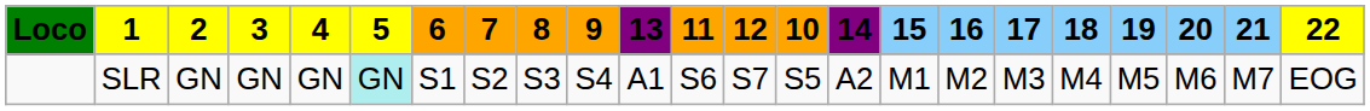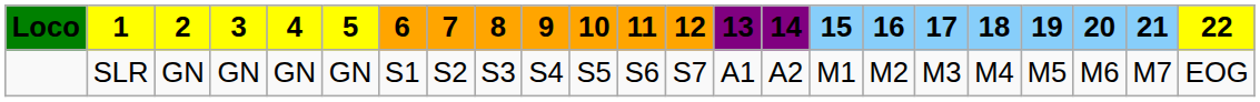 <table class="wikitable plainrowheaders unsortable" style="text-align:center">
 <tr>
 <th rowspan="1" scope="col" style="background:green;">Loco</th>
 <th rowspan="1" scope="col" style="background:yellow;">1</th>
 <th rowspan="1" scope="col" style="background:yellow;">2</th>
 <th rowspan="1" scope="col" style="background:yellow;">3</th>
 <th rowspan="1" scope="col" style="background:yellow;">4</th>
 <th rowspan="1" scope="col" style="background:yellow;">5</th>
 <th rowspan="1" scope="col" style="background:orange;">6</th>
 <th rowspan="1" scope="col" style="background:orange;">7</th>
 <th rowspan="1" scope="col" style="background:orange;">8</th>
 <th rowspan="1" scope="col" style="background:orange;">9</th>
-<th rowspan="1" scope="col" style="background:purple;">13</th>
+<th rowspan="1" scope="col" style="background:orange;">10</th>
 <th rowspan="1" scope="col" style="background:orange;">11</th>
 <th rowspan="1" scope="col" style="background:orange;">12</th>
-<th rowspan="1" scope="col" style="background:orange;">10</th>
+<th rowspan="1" scope="col" style="background:purple;">13</th>
 <th rowspan="1" scope="col" style="background:purple;">14</th>
 <th rowspan="1" scope="col" style="background:lightskyblue;">15</th>
 <th rowspan="1" scope="col" style="background:lightskyblue;">16</th>
 <th rowspan="1" scope="col" style="background:lightskyblue;">17</th>
 <th rowspan="1" scope="col" style="background:lightskyblue;">18</th>
 <th rowspan="1" scope="col" style="background:lightskyblue;">19</th>
 <th rowspan="1" scope="col" style="background:lightskyblue;">20</th>
 <th rowspan="1" scope="col" style="background:lightskyblue;">21</th>
 <th rowspan="1" scope="col" style="background:yellow;">22</th>
 </tr>
 <tr>
 <td></td>
 <td>SLR</td>
 <td>GN</td>
 <td>GN</td>
 <td>GN</td>
-<td style="background: paleturquoise;">GN</td>
+<td>GN</td>
 <td>S1</td>
 <td>S2</td>
 <td>S3</td>
 <td>S4</td>
-<td>A1</td>
+<td>S5</td>
 <td>S6</td>
 <td>S7</td>
-<td>S5</td>
+<td>A1</td>
 <td>A2</td>
 <td>M1</td>
 <td>M2</td>
 <td>M3</td>
 <td>M4</td>
 <td>M5</td>
 <td>M6</td>
 <td>M7</td>
 <td>EOG</td>
 </tr>
 </table>
